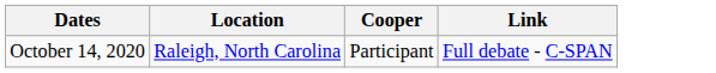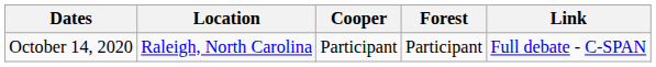 <table class="wikitable" style="text-align:center">
 <tr>
 <th>Dates</th>
 <th>Location</th>
 <th>Cooper</th>
+<th>Forest</th>
 <th>Link</th>
 </tr>
 <tr>
 <td>October 14, 2020</td>
 <td><a href='#'>Raleigh, North Carolina</a></td>
 <td>Participant</td>
+<td>Participant</td>
 <td align="left"><a href='#'>Full debate</a> - <a href='#'>C-SPAN</a></td>
 </tr>
 </table>
